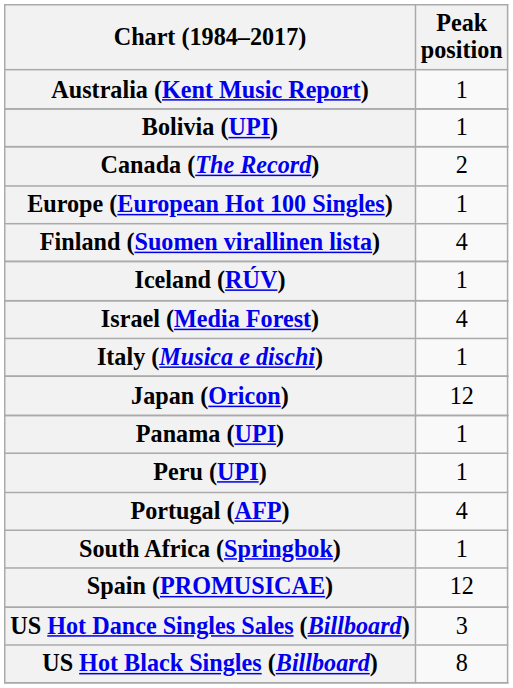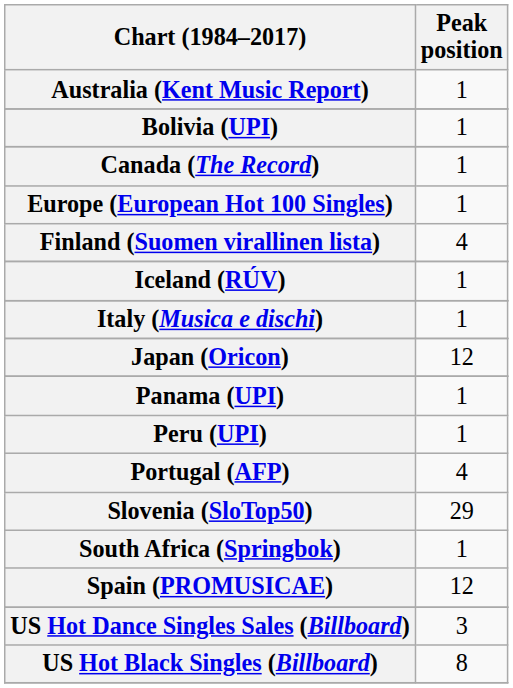 <table class="wikitable sortable plainrowheaders" style="text-align:center">
 <tr>
 <th scope="col">Chart (1984–2017)</th>
 <th scope="col">Peak<br>position</th>
 </tr>
 <tr>
 <th scope="row">Australia (<a href='#'>Kent Music Report</a>)</th>
 <td>1</td>
 </tr>
 <tr>
 </tr>
 <tr>
 </tr>
 <tr>
 <th scope="row">Bolivia (<a href='#'>UPI</a>)</th>
 <td>1</td>
 </tr>
 <tr>
 </tr>
 <tr>
 </tr>
 <tr>
 <th scope="row">Canada (<em><a href='#'>The Record</a></em>)</th>
-<td>2</td>
+<td>1</td>
 </tr>
 <tr>
 <th scope="row">Europe (<a href='#'>European Hot 100 Singles</a>)</th>
 <td>1</td>
 </tr>
 <tr>
 <th scope="row">Finland (<a href='#'>Suomen virallinen lista</a>)</th>
 <td>4</td>
 </tr>
 <tr>
 </tr>
 <tr>
 </tr>
 <tr>
 <th scope="row">Iceland (<a href='#'>RÚV</a>)</th>
 <td>1</td>
 </tr>
 <tr>
-</tr>
-<tr>
-<th scope="row">Israel (<a href='#'>Media Forest</a>)</th>
-<td>4</td>
 </tr>
 <tr>
 <th scope="row">Italy (<em><a href='#'>Musica e dischi</a></em>)</th>
 <td>1</td>
 </tr>
 <tr>
 </tr>
 <tr>
 <th scope="row">Japan (<a href='#'>Oricon</a>)</th>
 <td>12</td>
 </tr>
 <tr>
 </tr>
 <tr>
 </tr>
 <tr>
 </tr>
 <tr>
 </tr>
 <tr>
 <th scope="row">Panama (<a href='#'>UPI</a>)</th>
 <td>1</td>
 </tr>
 <tr>
 <th scope="row">Peru (<a href='#'>UPI</a>)</th>
 <td>1</td>
 </tr>
 <tr>
 <th scope="row">Portugal (<a href='#'>AFP</a>)</th>
 <td>4</td>
 </tr>
 <tr>
+<th scope="row">Slovenia (<a href='#'>SloTop50</a>)</th>
+<td>29</td>
+</tr>
+<tr>
 <th scope="row">South Africa (<a href='#'>Springbok</a>)</th>
 <td>1</td>
 </tr>
 <tr>
 <th scope="row">Spain (<a href='#'>PROMUSICAE</a>)</th>
 <td>12</td>
 </tr>
 <tr>
 </tr>
 <tr>
 </tr>
 <tr>
 </tr>
 <tr>
 </tr>
 <tr>
 </tr>
 <tr>
 <th scope="row">US <a href='#'>Hot Dance Singles Sales</a> (<em><a href='#'>Billboard</a></em>)</th>
 <td>3</td>
 </tr>
 <tr>
 <th scope="row">US <a href='#'>Hot Black Singles</a> (<em><a href='#'>Billboard</a></em>)</th>
 <td>8</td>
 </tr>
 <tr>
 </tr>
 </table>
